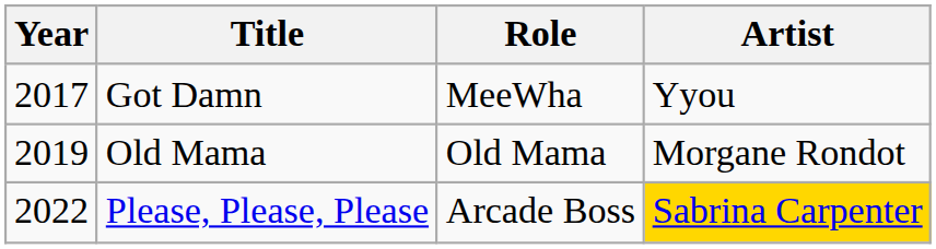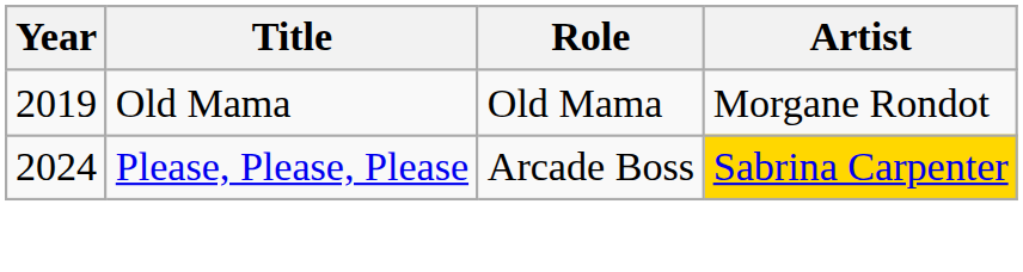 <table class="wikitable">
 <tr>
 <th>Year</th>
 <th>Title</th>
 <th>Role</th>
 <th>Artist</th>
 </tr>
 <tr>
-<td>2017</td>
-<td>Got Damn</td>
-<td>MeeWha</td>
-<td>Yyou</td>
-</tr>
-<tr>
 <td>2019</td>
 <td>Old Mama</td>
 <td>Old Mama</td>
 <td>Morgane Rondot</td>
 </tr>
 <tr>
-<td>2022</td>
+<td>2024</td>
 <td><a href='#'>Please, Please, Please</a></td>
 <td>Arcade Boss</td>
 <td style="background: gold;"><a href='#'>Sabrina Carpenter</a></td>
 </tr>
 </table>
